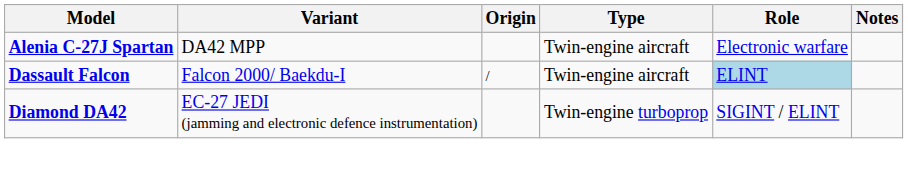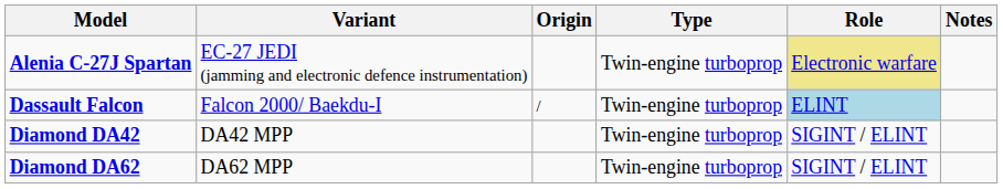 <table class="wikitable sortable">
 <tr>
 <th scope=col>Model</th>
 <th scope=col>Variant</th>
 <th scope=col>Origin</th>
 <th scope=col>Type</th>
 <th scope=col>Role</th>
 <th scope=col>Notes</th>
 </tr>
 <tr>
 <td><a href='#'><strong>Alenia C-27J Spartan</strong></a></td>
-<td>DA42 MPP</td>
+<td><a href='#'>EC-27 JEDI</a><br><small>(jamming and electronic defence instrumentation)</small></td>
 <td><small></small></td>
-<td>Twin-engine aircraft</td>
-<td><a href='#'>Electronic warfare</a></td>
+<td>Twin-engine <a href='#'>turboprop</a></td>
+<td style="background: khaki;"><a href='#'>Electronic warfare</a></td>
 <td></td>
 </tr>
 <tr>
 <td><strong><a href='#'>Dassault Falcon</a></strong></td>
 <td><a href='#'>Falcon 2000/ Baekdu-I</a></td>
 <td><small> / </small></td>
-<td>Twin-engine aircraft</td>
+<td>Twin-engine <a href='#'>turboprop</a></td>
 <td style="background: lightblue;"><a href='#'>ELINT</a></td>
 <td></td>
 </tr>
 <tr>
 <td><a href='#'><strong>Diamond DA42</strong></a></td>
-<td><a href='#'>EC-27 JEDI</a><br><small>(jamming and electronic defence instrumentation)</small></td>
+<td>DA42 MPP</td>
+<td><small></small></td>
+<td>Twin-engine <a href='#'>turboprop</a></td>
+<td><a href='#'>SIGINT</a> / <a href='#'>ELINT</a></td>
+<td></td>
+</tr>
+<tr>
+<td><strong><a href='#'>Diamond DA62</a></strong></td>
+<td>DA62 MPP</td>
 <td><small></small></td>
 <td>Twin-engine <a href='#'>turboprop</a></td>
 <td><a href='#'>SIGINT</a> / <a href='#'>ELINT</a></td>
 <td></td>
 </tr>
 </table>
